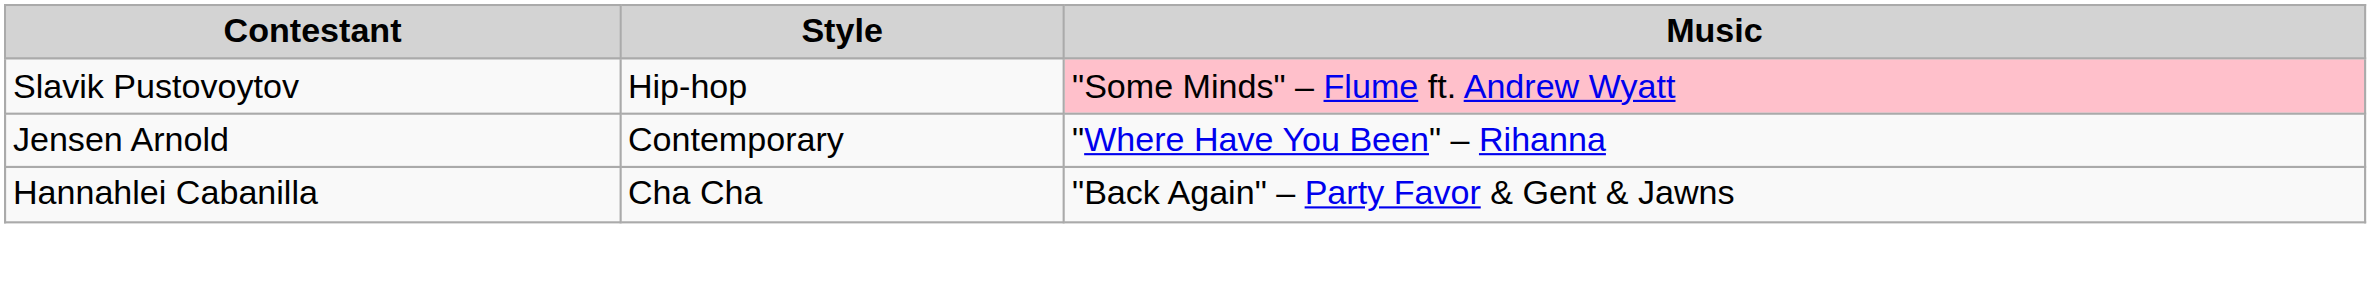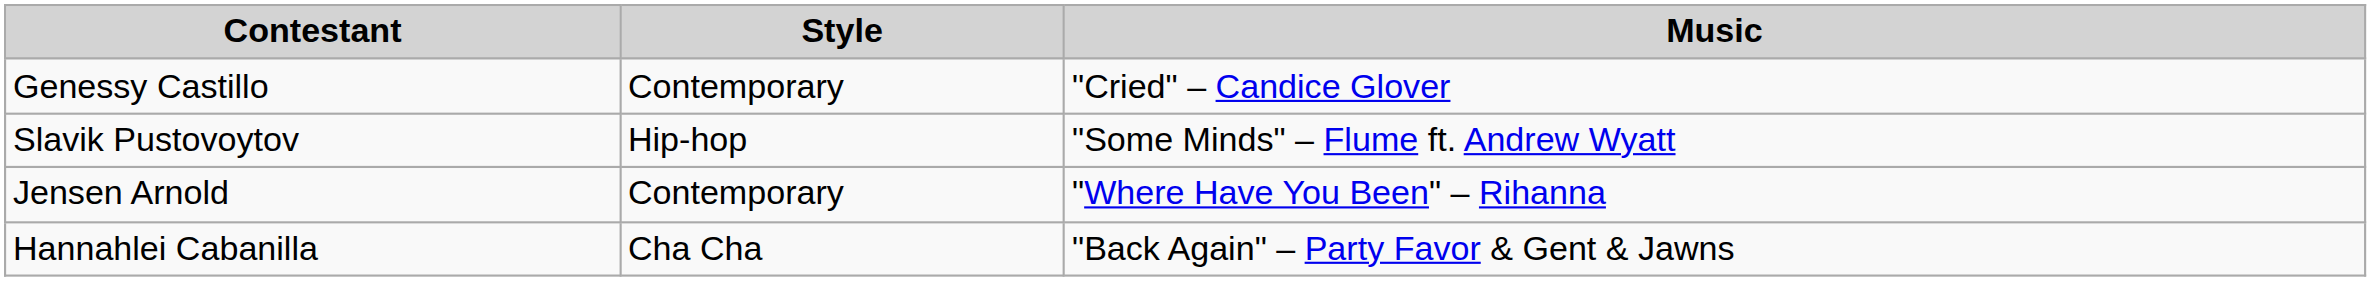 <table class="wikitable" style="width:70%;">
 <tr style="background:lightgrey; text-align:center;">
 <td><strong>Contestant</strong></td>
 <td><strong>Style</strong></td>
 <td><strong>Music</strong></td>
 </tr>
 <tr>
+<td>Genessy Castillo</td>
+<td>Contemporary</td>
+<td>"Cried" – <a href='#'>Candice Glover</a></td>
+</tr>
+<tr>
 <td>Slavik Pustovoytov</td>
 <td>Hip-hop</td>
-<td style="background: pink;">"Some Minds" – <a href='#'>Flume</a> ft. <a href='#'>Andrew Wyatt</a></td>
+<td>"Some Minds" – <a href='#'>Flume</a> ft. <a href='#'>Andrew Wyatt</a></td>
 </tr>
 <tr>
 <td>Jensen Arnold</td>
 <td>Contemporary</td>
 <td>"<a href='#'>Where Have You Been</a>" – <a href='#'>Rihanna</a></td>
 </tr>
 <tr>
 <td>Hannahlei Cabanilla</td>
 <td>Cha Cha</td>
 <td>"Back Again" – <a href='#'>Party Favor</a> & Gent & Jawns</td>
 </tr>
 </table>
